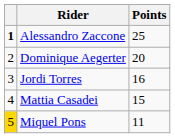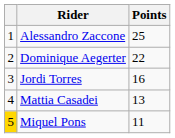 <table class="wikitable" style="font-size: 85%;">
 <tr>
 <th></th>
 <th>Rider</th>
 <th>Points</th>
 </tr>
 <tr>
-<td align=center><strong>1</strong></td>
+<td align=center>1</td>
 <td> <a href='#'>Alessandro Zaccone</a></td>
 <td align=left>25</td>
 </tr>
 <tr>
 <td align=center>2</td>
 <td> <a href='#'>Dominique Aegerter</a></td>
-<td align=left>20</td>
+<td align=left>22</td>
 </tr>
 <tr>
 <td align=center>3</td>
 <td> <a href='#'>Jordi Torres</a></td>
 <td align=left>16</td>
 </tr>
 <tr>
 <td align=center>4</td>
 <td> <a href='#'>Mattia Casadei</a></td>
-<td align=left>15</td>
+<td align=left>13</td>
 </tr>
 <tr>
 <td align=center style="background: gold;">5</td>
 <td> <a href='#'>Miquel Pons</a></td>
 <td align=left>11</td>
 </tr>
 </table>
